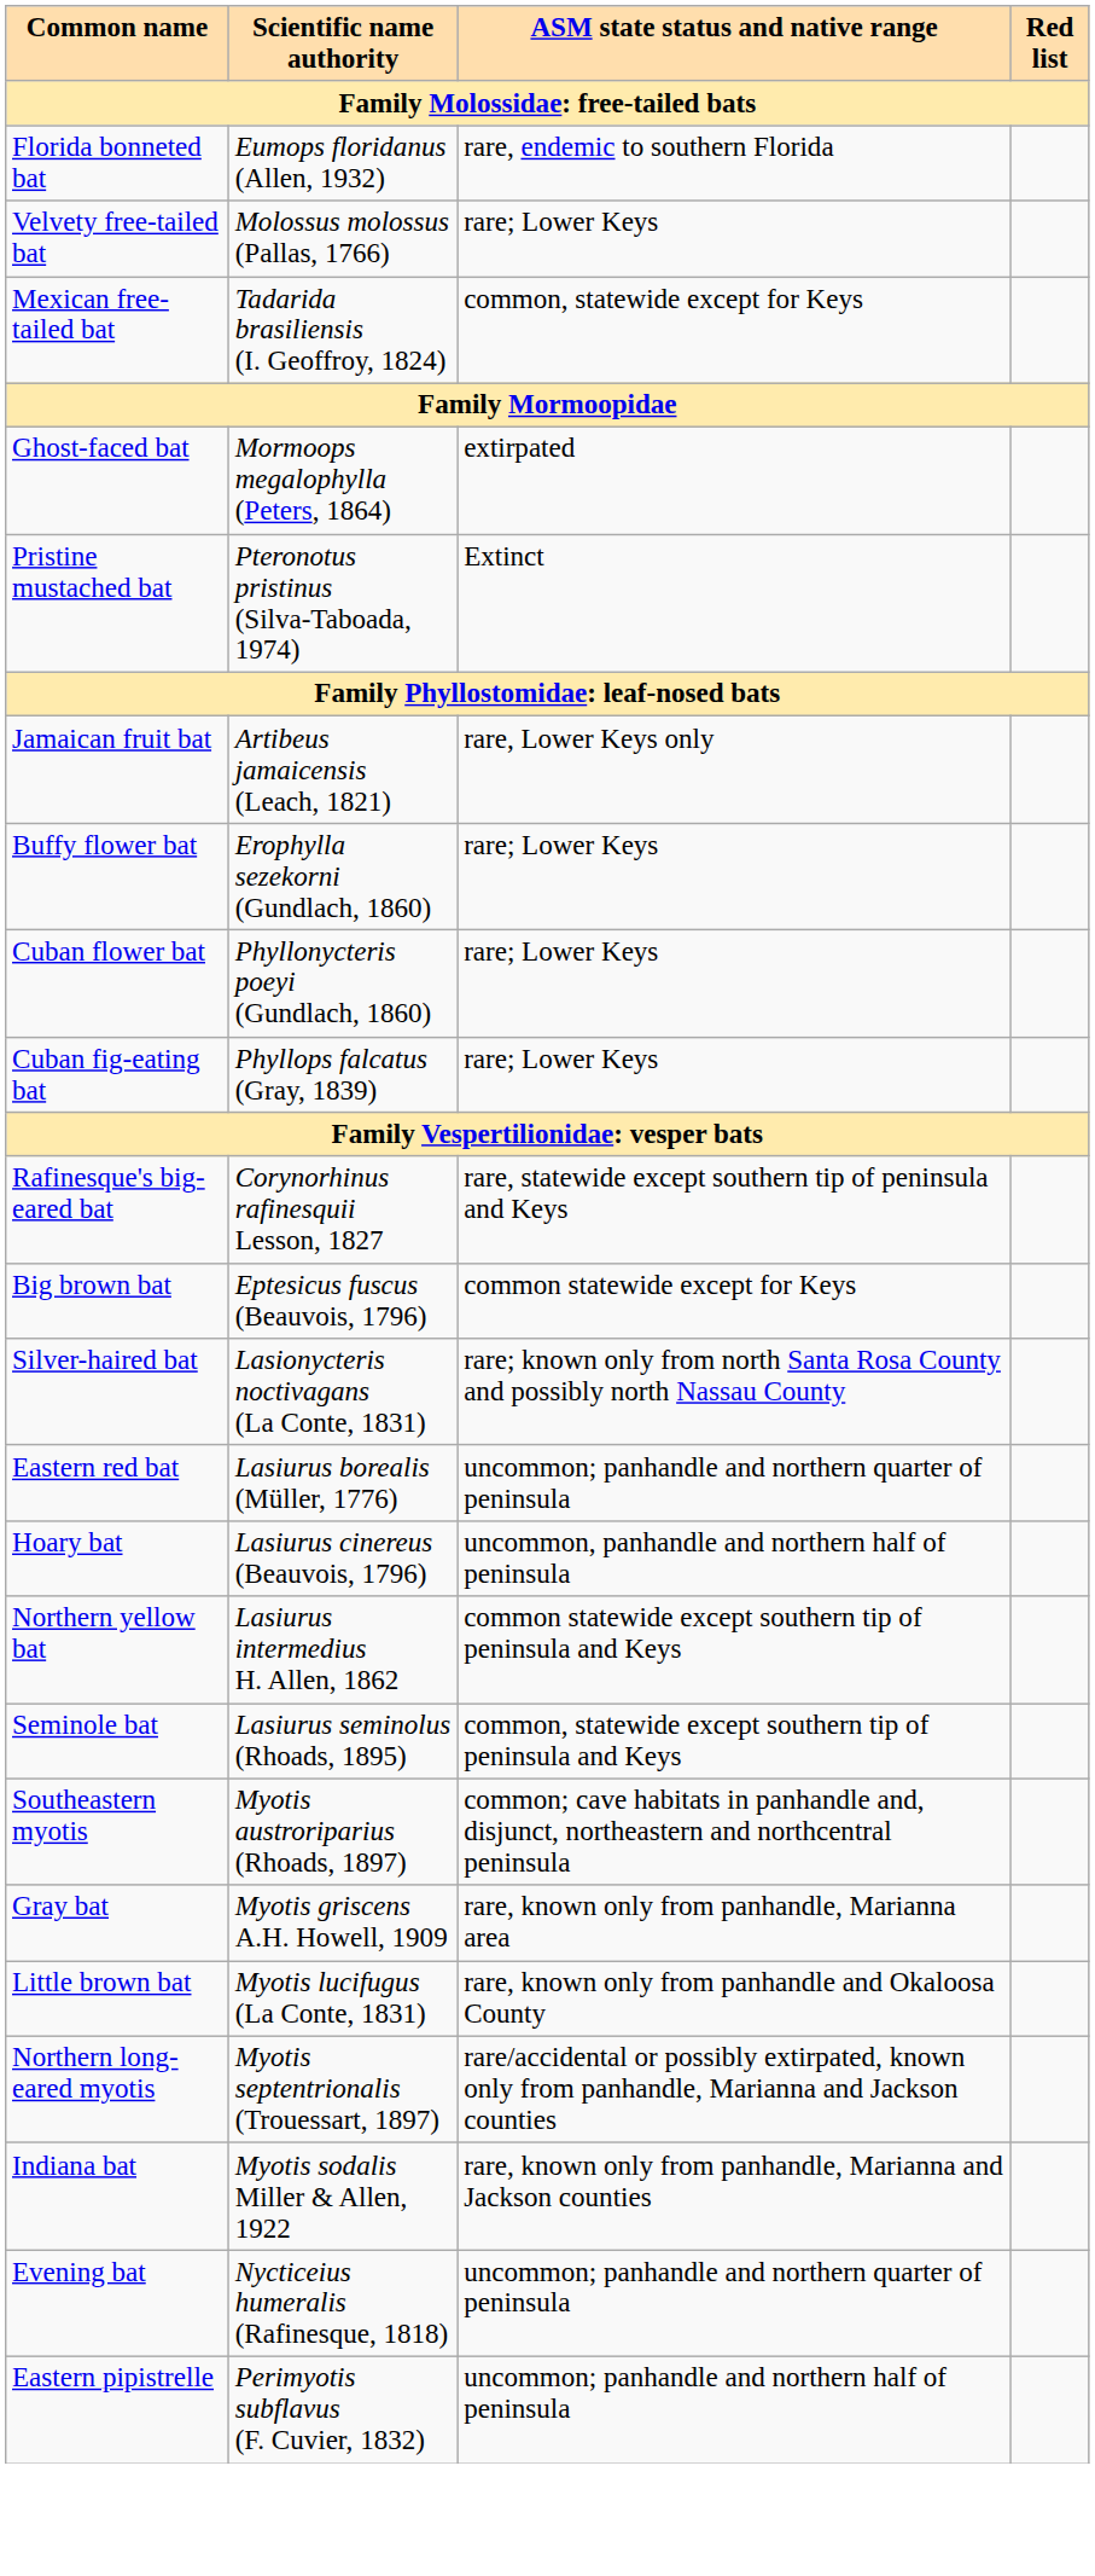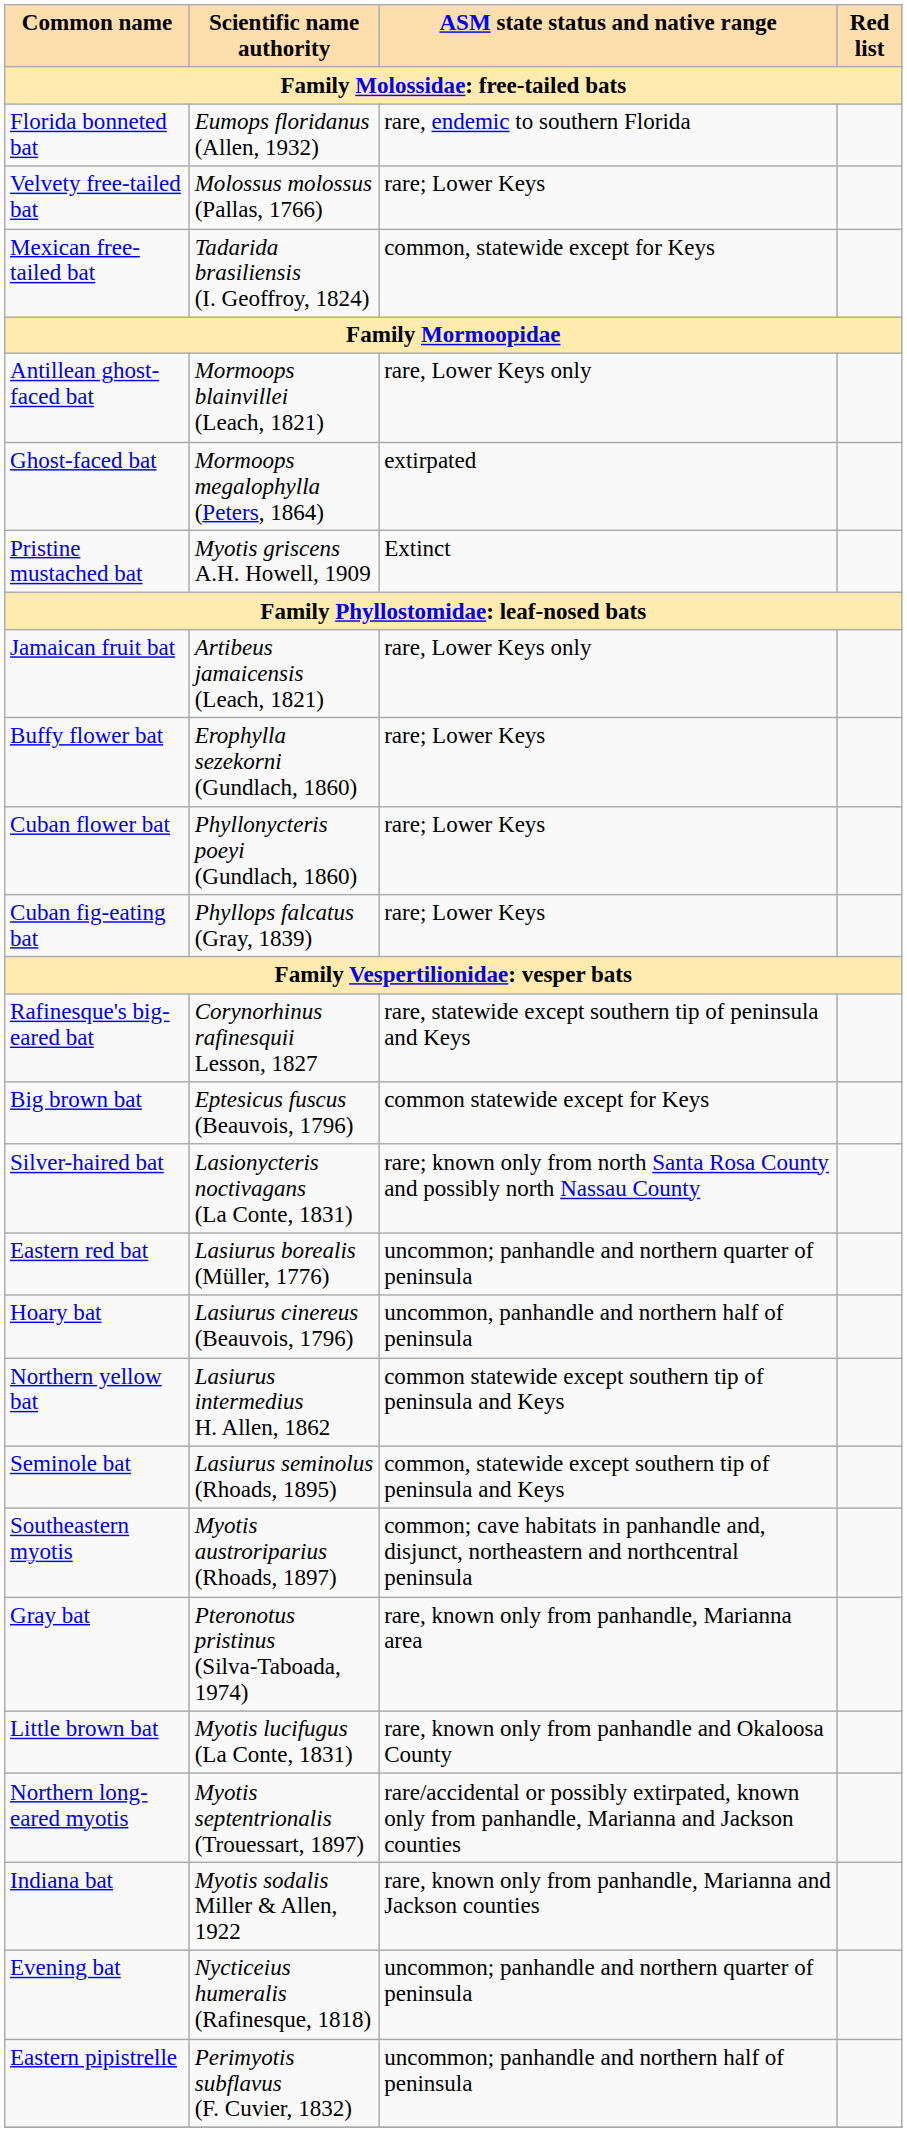 <table class="wikitable" style="width:100%; text-align:left;">
 <tr valign="top">
 <th style=background:navajowhite>Common name</th>
 <th style=background:navajowhite>Scientific name<br>authority</th>
 <th style=background:navajowhite><a href='#'>ASM</a> state status and native range</th>
 <th style=background:navajowhite>Red list</th>
 </tr>
 <tr>
 <td colspan="4" style="text-align:center;" bgcolor="#ffebad"><strong>Family <a href='#'>Molossidae</a>: free-tailed bats</strong></td>
 </tr>
 <tr valign="top">
 <td><a href='#'>Florida bonneted bat</a><br></td>
 <td><em>Eumops floridanus</em><br>(Allen, 1932)</td>
 <td>rare, <a href='#'>endemic</a> to southern Florida</td>
 <td><br></td>
 </tr>
 <tr valign="top">
 <td><a href='#'>Velvety free-tailed bat</a><br></td>
 <td><em>Molossus molossus</em><br>(Pallas, 1766)</td>
 <td>rare; Lower Keys</td>
 <td><br></td>
 </tr>
 <tr valign="top">
 <td><a href='#'>Mexican free-tailed bat</a><br></td>
 <td><em>Tadarida brasiliensis</em><br>(I. Geoffroy, 1824)</td>
 <td>common, statewide except for Keys</td>
 <td><br></td>
 </tr>
 <tr>
 <td colspan="4" style="text-align:center;" bgcolor="#ffebad"><strong>Family <a href='#'>Mormoopidae</a></strong></td>
 </tr>
 <tr valign="top">
+<td><a href='#'>Antillean ghost-faced bat</a><br></td>
+<td><em>Mormoops blainvillei</em><br>(Leach, 1821)</td>
+<td>rare, Lower Keys only</td>
+<td><br></td>
+</tr>
+<tr valign="top">
 <td><a href='#'>Ghost-faced bat</a><br></td>
 <td><em>Mormoops megalophylla</em><br>(<a href='#'>Peters</a>, 1864)</td>
 <td>extirpated</td>
 <td><br></td>
 </tr>
 <tr valign="top">
 <td><a href='#'>Pristine mustached bat</a></td>
-<td><em>Pteronotus pristinus</em><br>(Silva-Taboada, 1974)</td>
+<td><em>Myotis griscens</em><br>A.H. Howell, 1909</td>
 <td>Extinct</td>
 <td><br></td>
 </tr>
 <tr>
 <td colspan="4" style="text-align:center;" bgcolor="#ffebad"><strong>Family <a href='#'>Phyllostomidae</a>: leaf-nosed bats</strong></td>
 </tr>
 <tr valign="top">
 <td><a href='#'>Jamaican fruit bat</a><br></td>
 <td><em>Artibeus jamaicensis</em><br>(Leach, 1821)</td>
 <td>rare, Lower Keys only</td>
 <td><br></td>
 </tr>
 <tr valign="top">
 <td><a href='#'>Buffy flower bat</a><br></td>
 <td><em>Erophylla sezekorni</em><br>(Gundlach, 1860)</td>
 <td>rare; Lower Keys</td>
 <td><br></td>
 </tr>
 <tr valign="top">
 <td><a href='#'>Cuban flower bat</a></td>
 <td><em>Phyllonycteris poeyi</em><br>(Gundlach, 1860)</td>
 <td>rare; Lower Keys</td>
 <td><br></td>
 </tr>
 <tr valign="top">
 <td><a href='#'>Cuban fig-eating bat</a><br></td>
 <td><em>Phyllops falcatus</em><br>(Gray, 1839)</td>
 <td>rare; Lower Keys</td>
 <td><br></td>
 </tr>
 <tr valign="top">
 <td colspan="4" style="text-align:center;" bgcolor="#ffebad"><strong>Family <a href='#'>Vespertilionidae</a>: vesper bats</strong></td>
 </tr>
 <tr valign="top">
 <td><a href='#'>Rafinesque's big-eared bat</a><br></td>
 <td><em>Corynorhinus rafinesquii</em><br>Lesson, 1827</td>
 <td>rare, statewide except southern tip of peninsula and Keys</td>
 <td><br></td>
 </tr>
 <tr valign="top">
 <td><a href='#'>Big brown bat</a><br></td>
 <td><em>Eptesicus fuscus</em><br>(Beauvois, 1796)</td>
 <td>common statewide except for Keys</td>
 <td><br></td>
 </tr>
 <tr valign="top">
 <td><a href='#'>Silver-haired bat</a><br></td>
 <td><em>Lasionycteris noctivagans</em><br>(La Conte, 1831)</td>
 <td>rare; known only from north <a href='#'>Santa Rosa County</a> and possibly north <a href='#'>Nassau County</a></td>
 <td><br></td>
 </tr>
 <tr valign="top">
 <td><a href='#'>Eastern red bat</a><br></td>
 <td><em>Lasiurus borealis</em><br>(Müller, 1776)</td>
 <td>uncommon; panhandle and northern quarter of peninsula</td>
 <td><br></td>
 </tr>
 <tr valign="top">
 <td><a href='#'>Hoary bat</a><br></td>
 <td><em>Lasiurus cinereus</em><br>(Beauvois, 1796)</td>
 <td>uncommon, panhandle and northern half of peninsula</td>
 <td><br></td>
 </tr>
 <tr valign="top">
 <td><a href='#'>Northern yellow bat</a></td>
 <td><em>Lasiurus intermedius</em><br>H. Allen, 1862</td>
 <td>common statewide except southern tip of peninsula and Keys</td>
 <td><br></td>
 </tr>
 <tr valign="top">
 <td><a href='#'>Seminole bat</a><br></td>
 <td><em>Lasiurus seminolus</em><br>(Rhoads, 1895)</td>
 <td>common, statewide except southern tip of peninsula and Keys</td>
 <td><br></td>
 </tr>
 <tr valign="top">
 <td><a href='#'>Southeastern myotis</a><br></td>
 <td><em>Myotis austroriparius</em><br>(Rhoads, 1897)</td>
 <td>common; cave habitats in panhandle and, disjunct, northeastern and northcentral peninsula</td>
 <td><br></td>
 </tr>
 <tr valign="top">
 <td><a href='#'>Gray bat</a><br></td>
-<td><em>Myotis griscens</em><br>A.H. Howell, 1909</td>
+<td><em>Pteronotus pristinus</em><br>(Silva-Taboada, 1974)</td>
 <td>rare, known only from panhandle, Marianna area</td>
 <td><br></td>
 </tr>
 <tr valign="top">
 <td><a href='#'>Little brown bat</a><br></td>
 <td><em>Myotis lucifugus</em><br>(La Conte, 1831)</td>
 <td>rare, known only from panhandle and Okaloosa County</td>
 <td><br></td>
 </tr>
 <tr valign="top">
 <td><a href='#'>Northern long-eared myotis</a><br></td>
 <td><em>Myotis septentrionalis</em><br>(Trouessart, 1897)</td>
 <td>rare/accidental or possibly extirpated, known only from panhandle, Marianna and Jackson counties</td>
 <td><br></td>
 </tr>
 <tr valign="top">
 <td><a href='#'>Indiana bat</a><br></td>
 <td><em>Myotis sodalis</em><br>Miller & Allen, 1922</td>
 <td>rare, known only from panhandle, Marianna and Jackson counties</td>
 <td><br></td>
 </tr>
 <tr valign="top">
 <td><a href='#'>Evening bat</a><br></td>
 <td><em>Nycticeius humeralis</em><br>(Rafinesque, 1818)</td>
 <td>uncommon; panhandle and northern quarter of peninsula</td>
 <td><br></td>
 </tr>
 <tr valign="top">
 <td><a href='#'>Eastern pipistrelle</a><br></td>
 <td><em>Perimyotis subflavus</em><br>(F. Cuvier, 1832)</td>
 <td>uncommon; panhandle and northern half of peninsula</td>
 <td><br></td>
 </tr>
 <tr>
 </tr>
 </table>
